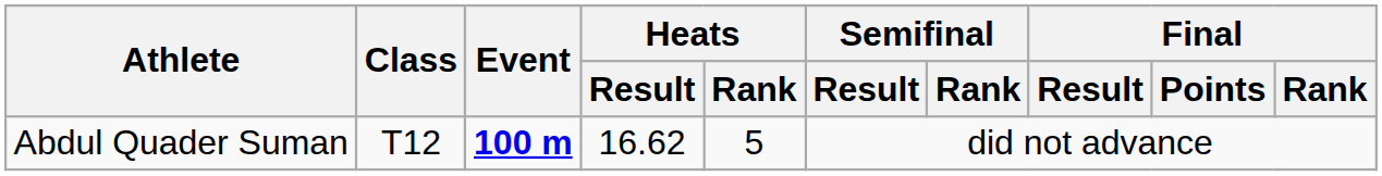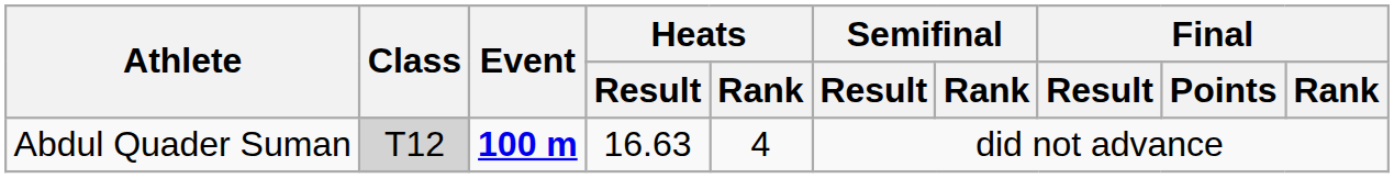 <table class=wikitable style="font-size:90%">
 <tr>
 <th rowspan="2">Athlete</th>
 <th rowspan="2">Class</th>
 <th rowspan="2">Event</th>
 <th colspan="2">Heats</th>
 <th colspan="2">Semifinal</th>
 <th colspan="3">Final</th>
 </tr>
 <tr>
 <th>Result</th>
 <th>Rank</th>
 <th>Result</th>
 <th>Rank</th>
 <th>Result</th>
 <th>Points</th>
 <th>Rank</th>
 </tr>
 <tr>
 <td>Abdul Quader Suman</td>
-<td align="center">T12</td>
+<td align="center" style="background: lightgrey;">T12</td>
 <td><strong><a href='#'>100 m</a></strong></td>
-<td align="center">16.62</td>
-<td align="center">5</td>
+<td align="center">16.63</td>
+<td align="center">4</td>
 <td align="center" colspan="5">did not advance</td>
 </tr>
 </table>
